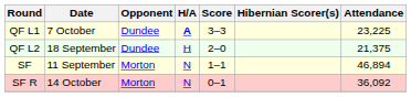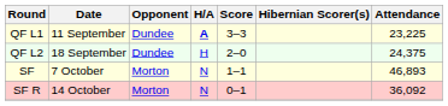 <table class="wikitable" style="text-align:center">
 <tr>
 <th>Round</th>
 <th>Date</th>
 <th>Opponent</th>
 <th>H/A</th>
 <th>Score</th>
 <th>Hibernian Scorer(s)</th>
 <th>Attendance</th>
 </tr>
 <tr bgcolor=#FFFFDD>
 <td>QF L1</td>
-<td align=left>7 October</td>
+<td align=left>11 September</td>
 <td align=left><a href='#'>Dundee</a></td>
 <td><strong><a href='#'>A</a></strong></td>
 <td>3–3</td>
 <td align=left></td>
 <td>23,225</td>
 </tr>
 <tr bgcolor=#EEFFEE>
 <td>QF L2</td>
 <td align=left>18 September</td>
 <td align=left><a href='#'>Dundee</a></td>
 <td><a href='#'>H</a></td>
 <td>2–0</td>
 <td align=left></td>
-<td>21,375</td>
+<td>24,375</td>
 </tr>
 <tr bgcolor=#FFFFDD>
 <td>SF</td>
-<td align=left>11 September</td>
+<td align=left>7 October</td>
 <td align=left><a href='#'>Morton</a></td>
 <td><a href='#'>N</a></td>
 <td>1–1</td>
 <td align=left></td>
-<td>46,894</td>
+<td>46,893</td>
 </tr>
 <tr bgcolor=#FFCCCC>
 <td>SF R</td>
 <td align=left>14 October</td>
 <td align=left><a href='#'>Morton</a></td>
 <td><a href='#'>N</a></td>
 <td>0–1</td>
 <td align=left></td>
 <td>36,092</td>
 </tr>
 <tr>
 </tr>
 </table>
